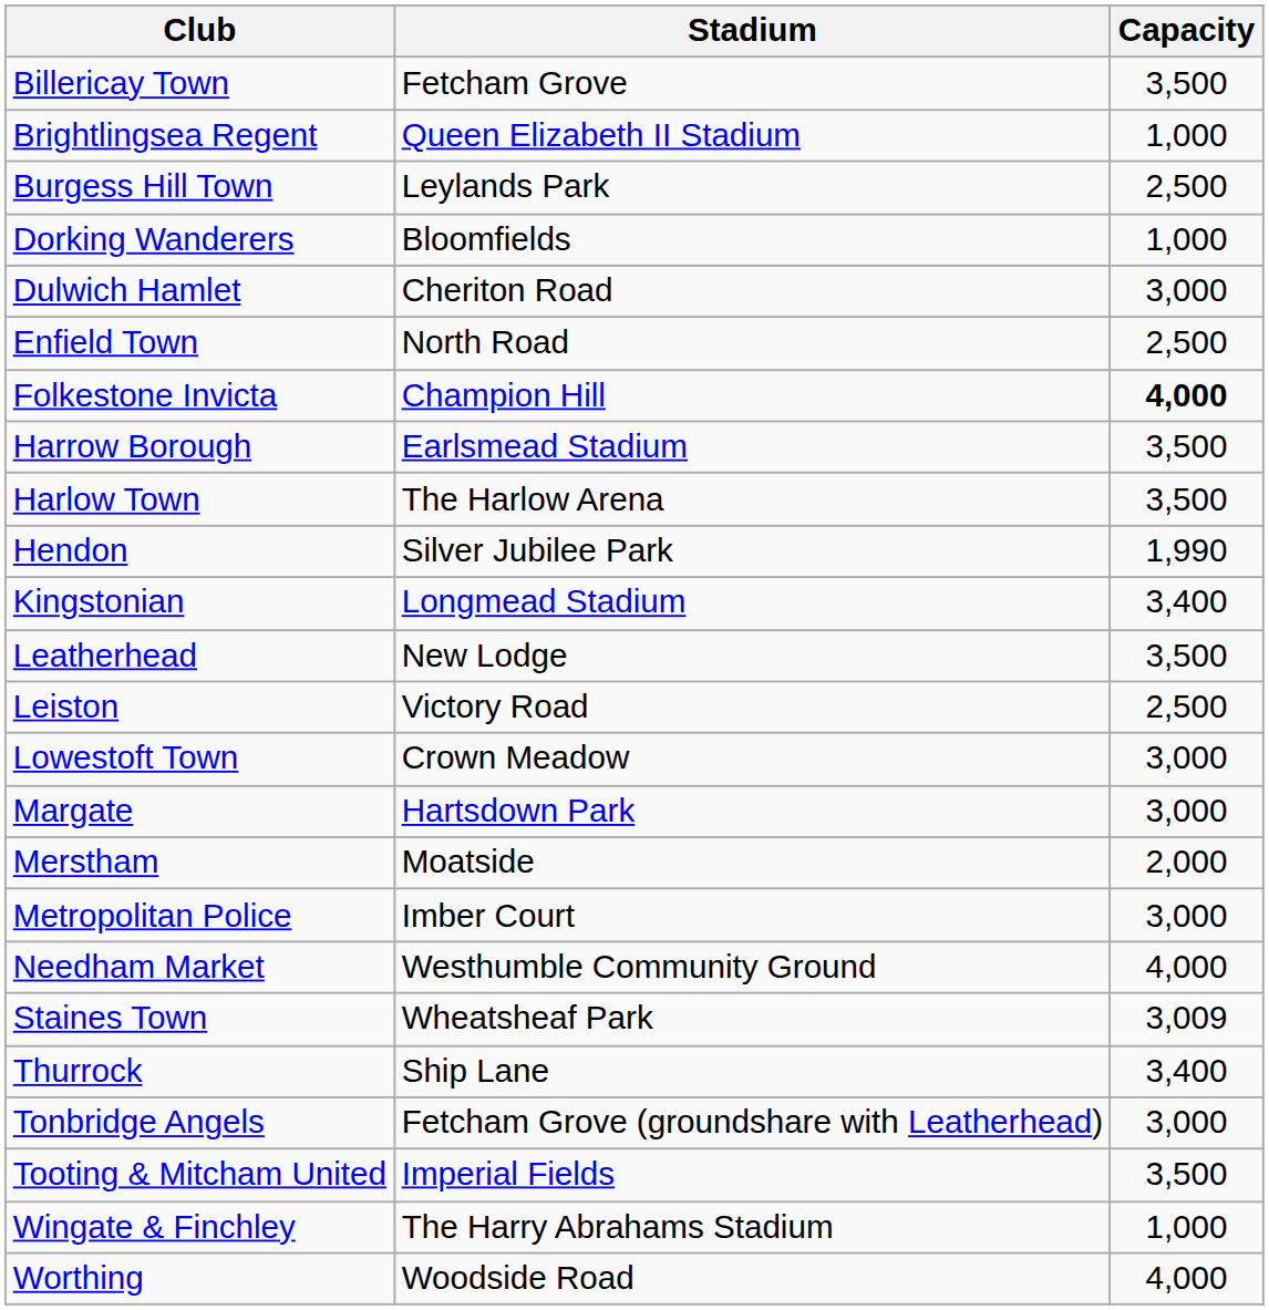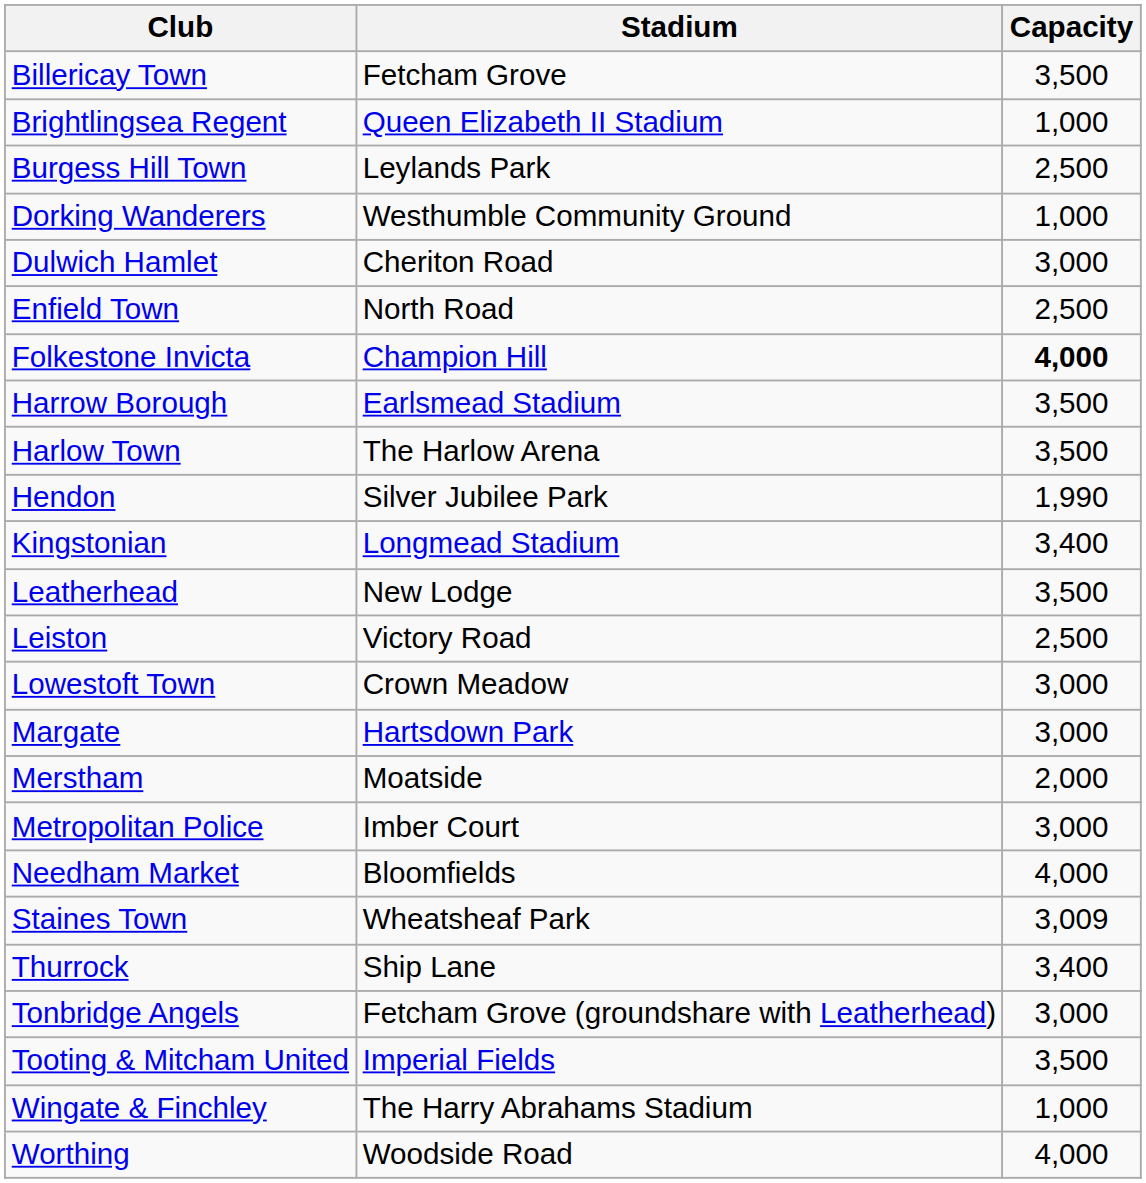 <table class="wikitable sortable">
 <tr>
 <th>Club</th>
 <th>Stadium</th>
 <th>Capacity</th>
 </tr>
 <tr>
 <td><a href='#'>Billericay Town</a></td>
 <td>Fetcham Grove</td>
 <td align="center">3,500</td>
 </tr>
 <tr>
 <td><a href='#'>Brightlingsea Regent</a></td>
 <td><a href='#'>Queen Elizabeth II Stadium</a></td>
 <td align="center">1,000</td>
 </tr>
 <tr>
 <td><a href='#'>Burgess Hill Town</a></td>
 <td>Leylands Park</td>
 <td align="center">2,500</td>
 </tr>
 <tr>
 <td><a href='#'>Dorking Wanderers</a></td>
-<td>Bloomfields</td>
+<td>Westhumble Community Ground</td>
 <td align="center">1,000</td>
 </tr>
 <tr>
 <td><a href='#'>Dulwich Hamlet</a></td>
 <td>Cheriton Road</td>
 <td align="center">3,000</td>
 </tr>
 <tr>
 <td><a href='#'>Enfield Town</a></td>
 <td>North Road</td>
 <td align="center">2,500</td>
 </tr>
 <tr>
 <td><a href='#'>Folkestone Invicta</a></td>
 <td><a href='#'>Champion Hill</a></td>
 <td align="center"><strong>4,000</strong></td>
 </tr>
 <tr>
 <td><a href='#'>Harrow Borough</a></td>
 <td><a href='#'>Earlsmead Stadium</a></td>
 <td align="center">3,500</td>
 </tr>
 <tr>
 <td><a href='#'>Harlow Town</a></td>
 <td>The Harlow Arena</td>
 <td align="center">3,500</td>
 </tr>
 <tr>
 <td><a href='#'>Hendon</a></td>
 <td>Silver Jubilee Park</td>
 <td align="center">1,990</td>
 </tr>
 <tr>
 <td><a href='#'>Kingstonian</a></td>
 <td><a href='#'>Longmead Stadium</a></td>
 <td align="center">3,400</td>
 </tr>
 <tr>
 <td><a href='#'>Leatherhead</a></td>
 <td>New Lodge</td>
 <td align="center">3,500</td>
 </tr>
 <tr>
 <td><a href='#'>Leiston</a></td>
 <td>Victory Road</td>
 <td align="center">2,500</td>
 </tr>
 <tr>
 <td><a href='#'>Lowestoft Town</a></td>
 <td>Crown Meadow</td>
 <td align="center">3,000</td>
 </tr>
 <tr>
 <td><a href='#'>Margate</a></td>
 <td><a href='#'>Hartsdown Park</a></td>
 <td align="center">3,000</td>
 </tr>
 <tr>
 <td><a href='#'>Merstham</a></td>
 <td>Moatside</td>
 <td align="center">2,000</td>
 </tr>
 <tr>
 <td><a href='#'>Metropolitan Police</a></td>
 <td>Imber Court</td>
 <td align="center">3,000</td>
 </tr>
 <tr>
 <td><a href='#'>Needham Market</a></td>
-<td>Westhumble Community Ground</td>
+<td>Bloomfields</td>
 <td align=center>4,000</td>
 </tr>
 <tr>
 <td><a href='#'>Staines Town</a></td>
 <td>Wheatsheaf Park</td>
 <td align="center">3,009</td>
 </tr>
 <tr>
 <td><a href='#'>Thurrock</a></td>
 <td>Ship Lane</td>
 <td align="center">3,400</td>
 </tr>
 <tr>
 <td><a href='#'>Tonbridge Angels</a></td>
 <td>Fetcham Grove (groundshare with <a href='#'>Leatherhead</a>)</td>
 <td align="center">3,000</td>
 </tr>
 <tr>
 <td><a href='#'>Tooting & Mitcham United</a></td>
 <td><a href='#'>Imperial Fields</a></td>
 <td align="center">3,500</td>
 </tr>
 <tr>
 <td><a href='#'>Wingate & Finchley</a></td>
 <td>The Harry Abrahams Stadium</td>
 <td align="center">1,000</td>
 </tr>
 <tr>
 <td><a href='#'>Worthing</a></td>
 <td>Woodside Road</td>
 <td align=center>4,000</td>
 </tr>
 </table>
